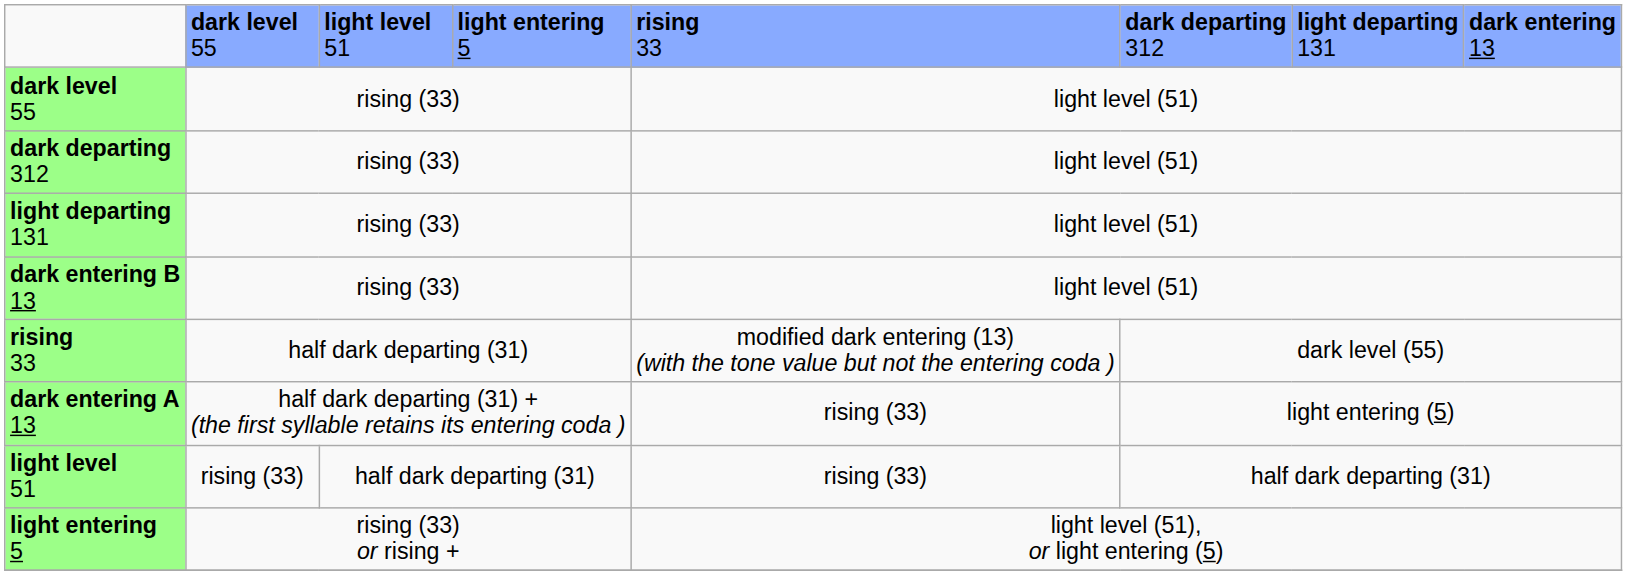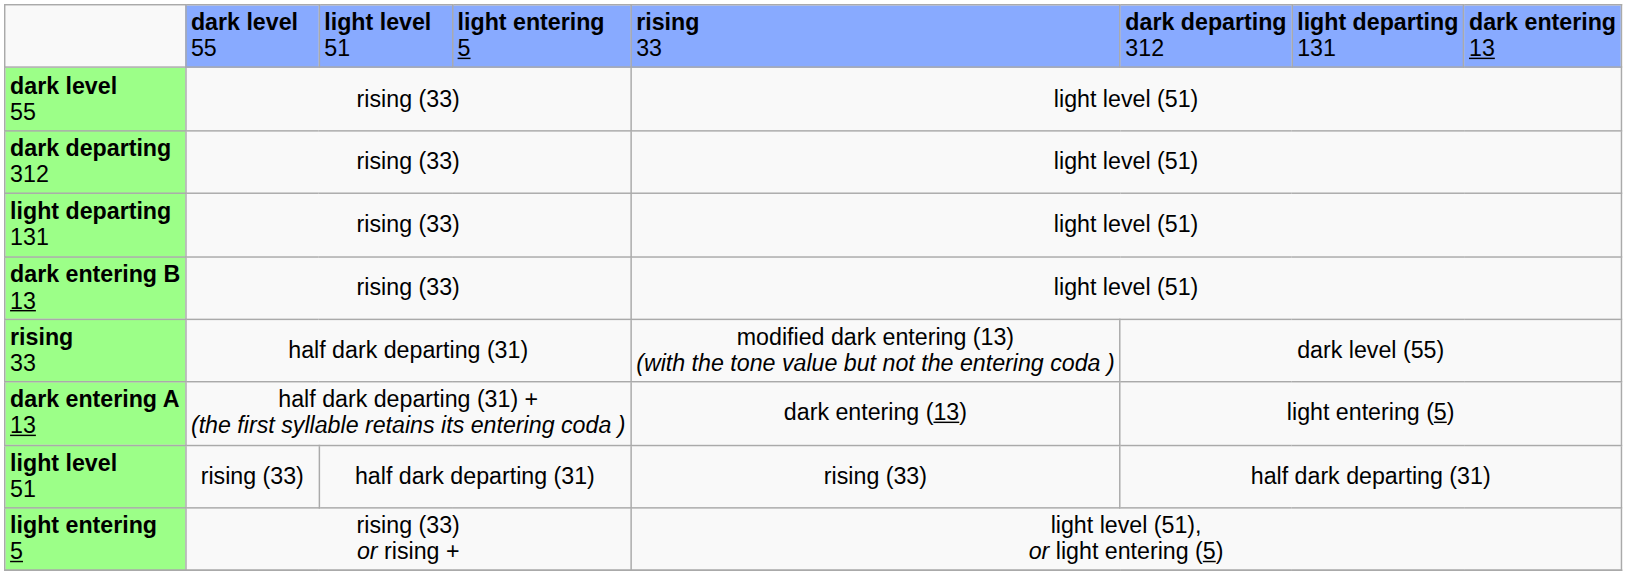 <table class=wikitable>
 <tr>
 <td></td>
 <td bgcolor="#88AAFF"><strong>dark level</strong><br>55</td>
 <td bgcolor="#88AAFF"><strong>light level</strong><br>51</td>
 <td bgcolor="#88AAFF"><strong>light entering</strong><br><u>5</u></td>
 <td bgcolor="#88AAFF"><strong>rising</strong><br>33</td>
 <td bgcolor="#88AAFF"><strong>dark departing</strong><br>312</td>
 <td bgcolor="#88AAFF"><strong>light departing</strong><br>131</td>
 <td bgcolor="#88AAFF"><strong>dark entering</strong><br><u>13</u></td>
 </tr>
 <tr>
 <td bgcolor="#9CFF88"><strong>dark level</strong><br>55</td>
 <td colspan="3" style="text-align:center;">rising (33)</td>
 <td colspan="4" style="text-align:center;">light level (51)</td>
 </tr>
 <tr>
 <td bgcolor="#9CFF88"><strong>dark departing</strong><br>312</td>
 <td colspan="3" style="text-align:center;">rising (33)</td>
 <td colspan="4" style="text-align:center;">light level (51)</td>
 </tr>
 <tr>
 <td bgcolor="#9CFF88"><strong>light departing</strong><br>131</td>
 <td colspan="3" style="text-align:center;">rising (33)</td>
 <td colspan="4" style="text-align:center;">light level (51)</td>
 </tr>
 <tr>
 <td bgcolor="#9CFF88"><strong>dark entering B</strong><br><u>13</u></td>
 <td colspan="3" style="text-align:center;">rising (33)</td>
 <td colspan="4" style="text-align:center;">light level (51)</td>
 </tr>
 <tr>
 <td bgcolor="#9CFF88"><strong>rising</strong><br>33</td>
 <td colspan="3" style="text-align:center;">half dark departing (31)</td>
 <td style="text-align:center;">modified dark entering (13)<br><em>(with the tone value but not the entering coda )</em></td>
 <td colspan="3" style="text-align:center;">dark level (55)</td>
 </tr>
 <tr>
 <td bgcolor="#9CFF88"><strong>dark entering A</strong><br><u>13</u></td>
 <td colspan="3" style="text-align:center;">half dark departing (31) + <br><em>(the first syllable retains its entering coda )</em></td>
-<td style="text-align:center;">rising (33)</td>
+<td style="text-align:center;">dark entering (<u>13</u>)</td>
 <td colspan="3" style="text-align:center;">light entering (<u>5</u>)</td>
 </tr>
 <tr>
 <td bgcolor="#9CFF88"><strong>light level</strong><br>51</td>
 <td style="text-align:center;">rising (33)</td>
 <td colspan="2" style="text-align:center;">half dark departing (31)</td>
 <td style="text-align:center;">rising (33)</td>
 <td colspan="3" style="text-align:center;">half dark departing (31)</td>
 </tr>
 <tr>
 <td bgcolor="#9CFF88"><strong>light entering</strong><br><u>5</u></td>
 <td colspan="3" style="text-align:center;">rising (33)<br><em>or</em> rising + </td>
 <td colspan="4" style="text-align:center;">light level (51),<br><em>or</em> light entering (<u>5</u>)</td>
 </tr>
 <tr>
 </tr>
 </table>
